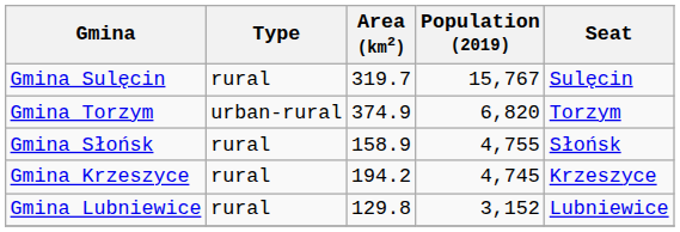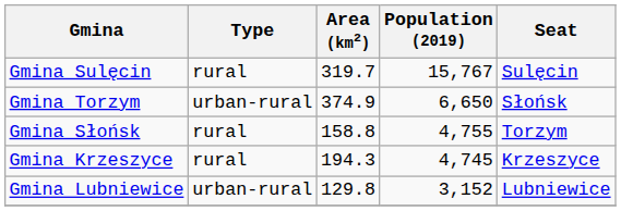 <table class="wikitable sortable">
 <tr>
 <th>Gmina</th>
 <th>Type</th>
 <th>Area<br><small>(km<sup>2</sup>)</small></th>
 <th>Population<br><small>(2019)</small></th>
 <th>Seat</th>
 </tr>
 <tr>
 <td><a href='#'>Gmina Sulęcin</a></td>
 <td>rural</td>
 <td style="text-align:right;">319.7</td>
 <td style="text-align:right;">15,767</td>
 <td><a href='#'>Sulęcin</a></td>
 </tr>
 <tr>
 <td><a href='#'>Gmina Torzym</a></td>
 <td>urban-rural</td>
 <td style="text-align:right;">374.9</td>
-<td style="text-align:right;">6,820</td>
-<td><a href='#'>Torzym</a></td>
+<td style="text-align:right;">6,650</td>
+<td><a href='#'>Słońsk</a></td>
 </tr>
 <tr>
 <td><a href='#'>Gmina Słońsk</a></td>
 <td>rural</td>
-<td style="text-align:right;">158.9</td>
+<td style="text-align:right;">158.8</td>
 <td style="text-align:right;">4,755</td>
-<td><a href='#'>Słońsk</a></td>
+<td><a href='#'>Torzym</a></td>
 </tr>
 <tr>
 <td><a href='#'>Gmina Krzeszyce</a></td>
 <td>rural</td>
-<td style="text-align:right;">194.2</td>
+<td style="text-align:right;">194.3</td>
 <td style="text-align:right;">4,745</td>
 <td><a href='#'>Krzeszyce</a></td>
 </tr>
 <tr>
 <td><a href='#'>Gmina Lubniewice</a></td>
-<td>rural</td>
+<td>urban-rural</td>
 <td style="text-align:right;">129.8</td>
 <td style="text-align:right;">3,152</td>
 <td><a href='#'>Lubniewice</a></td>
 </tr>
 <tr>
 </tr>
 </table>
